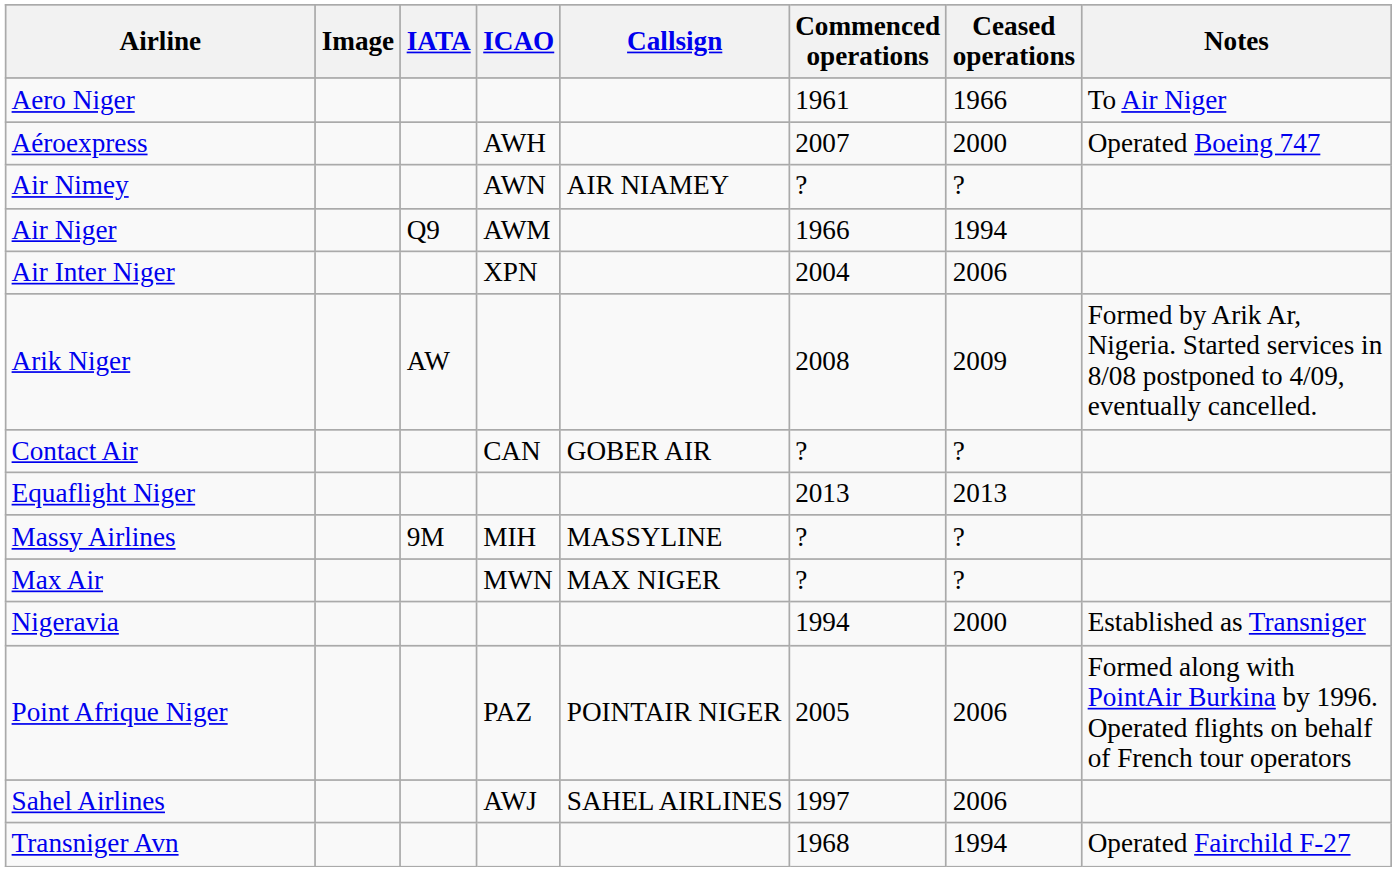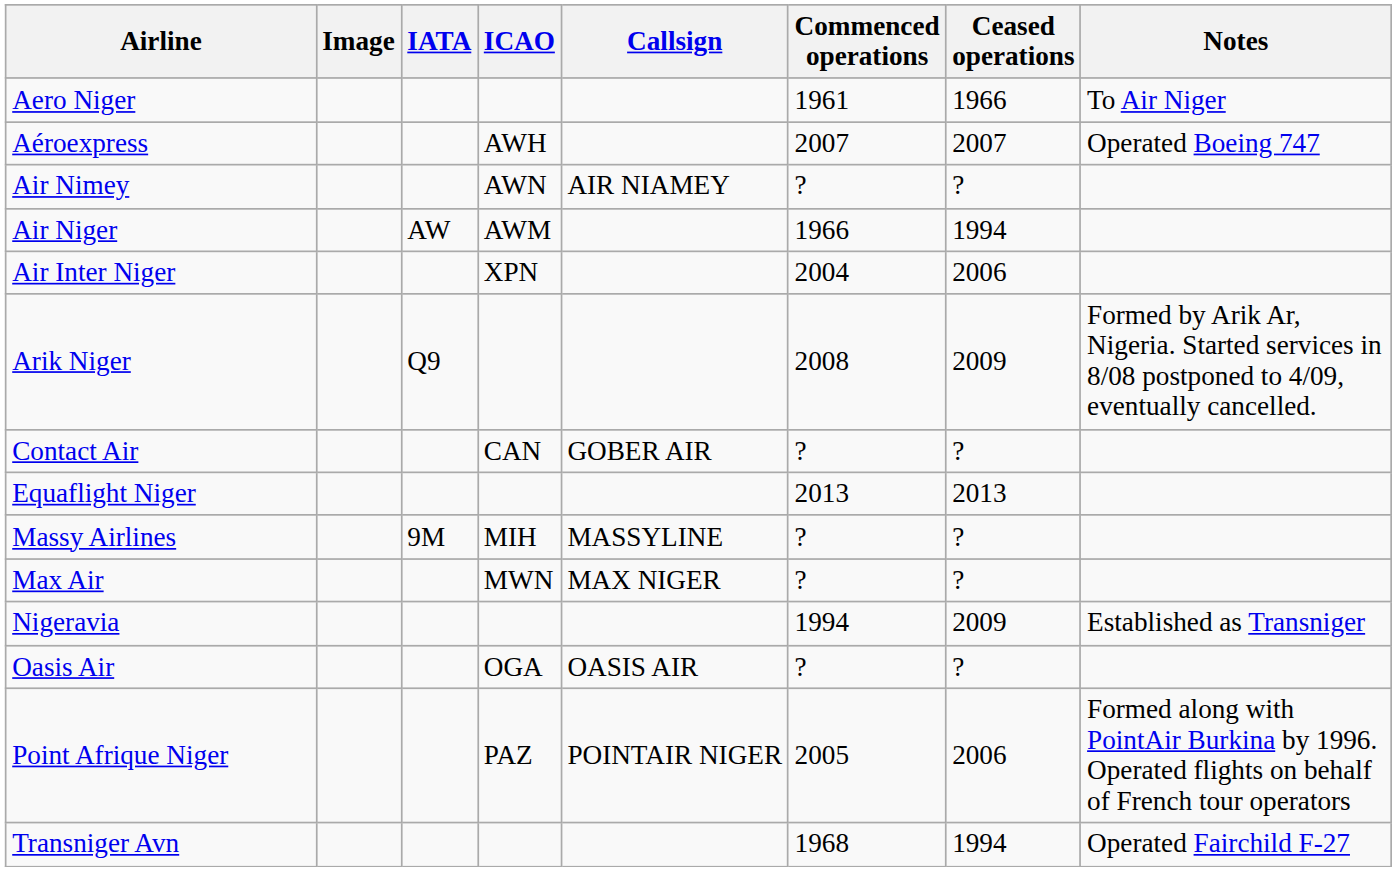 <table class="wikitable sortable" style="border-collapse:collapse; margin:auto;" border="1" cellpadding="3">
 <tr valign="middle">
 <th style="width:175px;">Airline</th>
 <th>Image</th>
 <th><a href='#'>IATA</a></th>
 <th><a href='#'>ICAO</a></th>
 <th><a href='#'>Callsign</a></th>
 <th>Commenced<br>operations</th>
 <th>Ceased<br>operations</th>
 <th style="width:175px;">Notes</th>
 </tr>
 <tr>
 <td><a href='#'>Aero Niger</a></td>
 <td></td>
 <td></td>
 <td></td>
 <td></td>
 <td>1961</td>
 <td>1966</td>
 <td>To <a href='#'>Air Niger</a></td>
 </tr>
 <tr>
 <td><a href='#'>Aéroexpress</a></td>
 <td></td>
 <td></td>
 <td>AWH</td>
 <td></td>
 <td>2007</td>
-<td>2000</td>
+<td>2007</td>
 <td>Operated <a href='#'>Boeing 747</a></td>
 </tr>
 <tr>
 <td><a href='#'>Air Nimey</a></td>
 <td></td>
 <td></td>
 <td>AWN</td>
 <td>AIR NIAMEY</td>
 <td>?</td>
 <td>?</td>
 <td></td>
 </tr>
 <tr>
 <td><a href='#'>Air Niger</a></td>
 <td></td>
-<td>Q9</td>
+<td>AW</td>
 <td>AWM</td>
 <td></td>
 <td>1966</td>
 <td>1994</td>
 <td></td>
 </tr>
 <tr>
 <td><a href='#'>Air Inter Niger</a></td>
 <td></td>
 <td></td>
 <td>XPN</td>
 <td></td>
 <td>2004</td>
 <td>2006</td>
 <td></td>
 </tr>
 <tr>
 <td><a href='#'>Arik Niger</a></td>
 <td></td>
-<td>AW</td>
+<td>Q9</td>
 <td></td>
 <td></td>
 <td>2008</td>
 <td>2009</td>
 <td>Formed by Arik Ar, Nigeria. Started services in 8/08 postponed to 4/09, eventually cancelled.</td>
 </tr>
 <tr>
 <td><a href='#'>Contact Air</a></td>
 <td></td>
 <td></td>
 <td>CAN</td>
 <td>GOBER AIR</td>
 <td>?</td>
 <td>?</td>
 <td></td>
 </tr>
 <tr>
 <td><a href='#'>Equaflight Niger</a></td>
 <td></td>
 <td></td>
 <td></td>
 <td></td>
 <td>2013</td>
 <td>2013</td>
 <td></td>
 </tr>
 <tr>
 <td><a href='#'>Massy Airlines</a></td>
 <td></td>
 <td>9M</td>
 <td>MIH</td>
 <td>MASSYLINE</td>
 <td>?</td>
 <td>?</td>
 <td></td>
 </tr>
 <tr>
 <td><a href='#'>Max Air</a></td>
 <td></td>
 <td></td>
 <td>MWN</td>
 <td>MAX NIGER</td>
 <td>?</td>
 <td>?</td>
 <td></td>
 </tr>
 <tr>
 <td><a href='#'>Nigeravia</a></td>
 <td></td>
 <td></td>
 <td></td>
 <td></td>
 <td>1994</td>
-<td>2000</td>
+<td>2009</td>
 <td>Established as <a href='#'>Transniger</a></td>
+</tr>
+<tr>
+<td><a href='#'>Oasis Air</a></td>
+<td></td>
+<td></td>
+<td>OGA</td>
+<td>OASIS AIR</td>
+<td>?</td>
+<td>?</td>
+<td></td>
 </tr>
 <tr>
 <td><a href='#'>Point Afrique Niger</a></td>
 <td></td>
 <td></td>
 <td>PAZ</td>
 <td>POINTAIR NIGER</td>
 <td>2005</td>
 <td>2006</td>
 <td>Formed along with <a href='#'>PointAir Burkina</a> by 1996. Operated flights on behalf of French tour operators</td>
 </tr>
 <tr>
-<td><a href='#'>Sahel Airlines</a></td>
-<td></td>
-<td></td>
-<td>AWJ</td>
-<td>SAHEL AIRLINES</td>
-<td>1997</td>
-<td>2006</td>
-<td></td>
-</tr>
-<tr>
 <td><a href='#'>Transniger Avn</a></td>
 <td></td>
 <td></td>
 <td></td>
 <td></td>
 <td>1968</td>
 <td>1994</td>
 <td>Operated <a href='#'>Fairchild F-27</a></td>
 </tr>
 </table>
